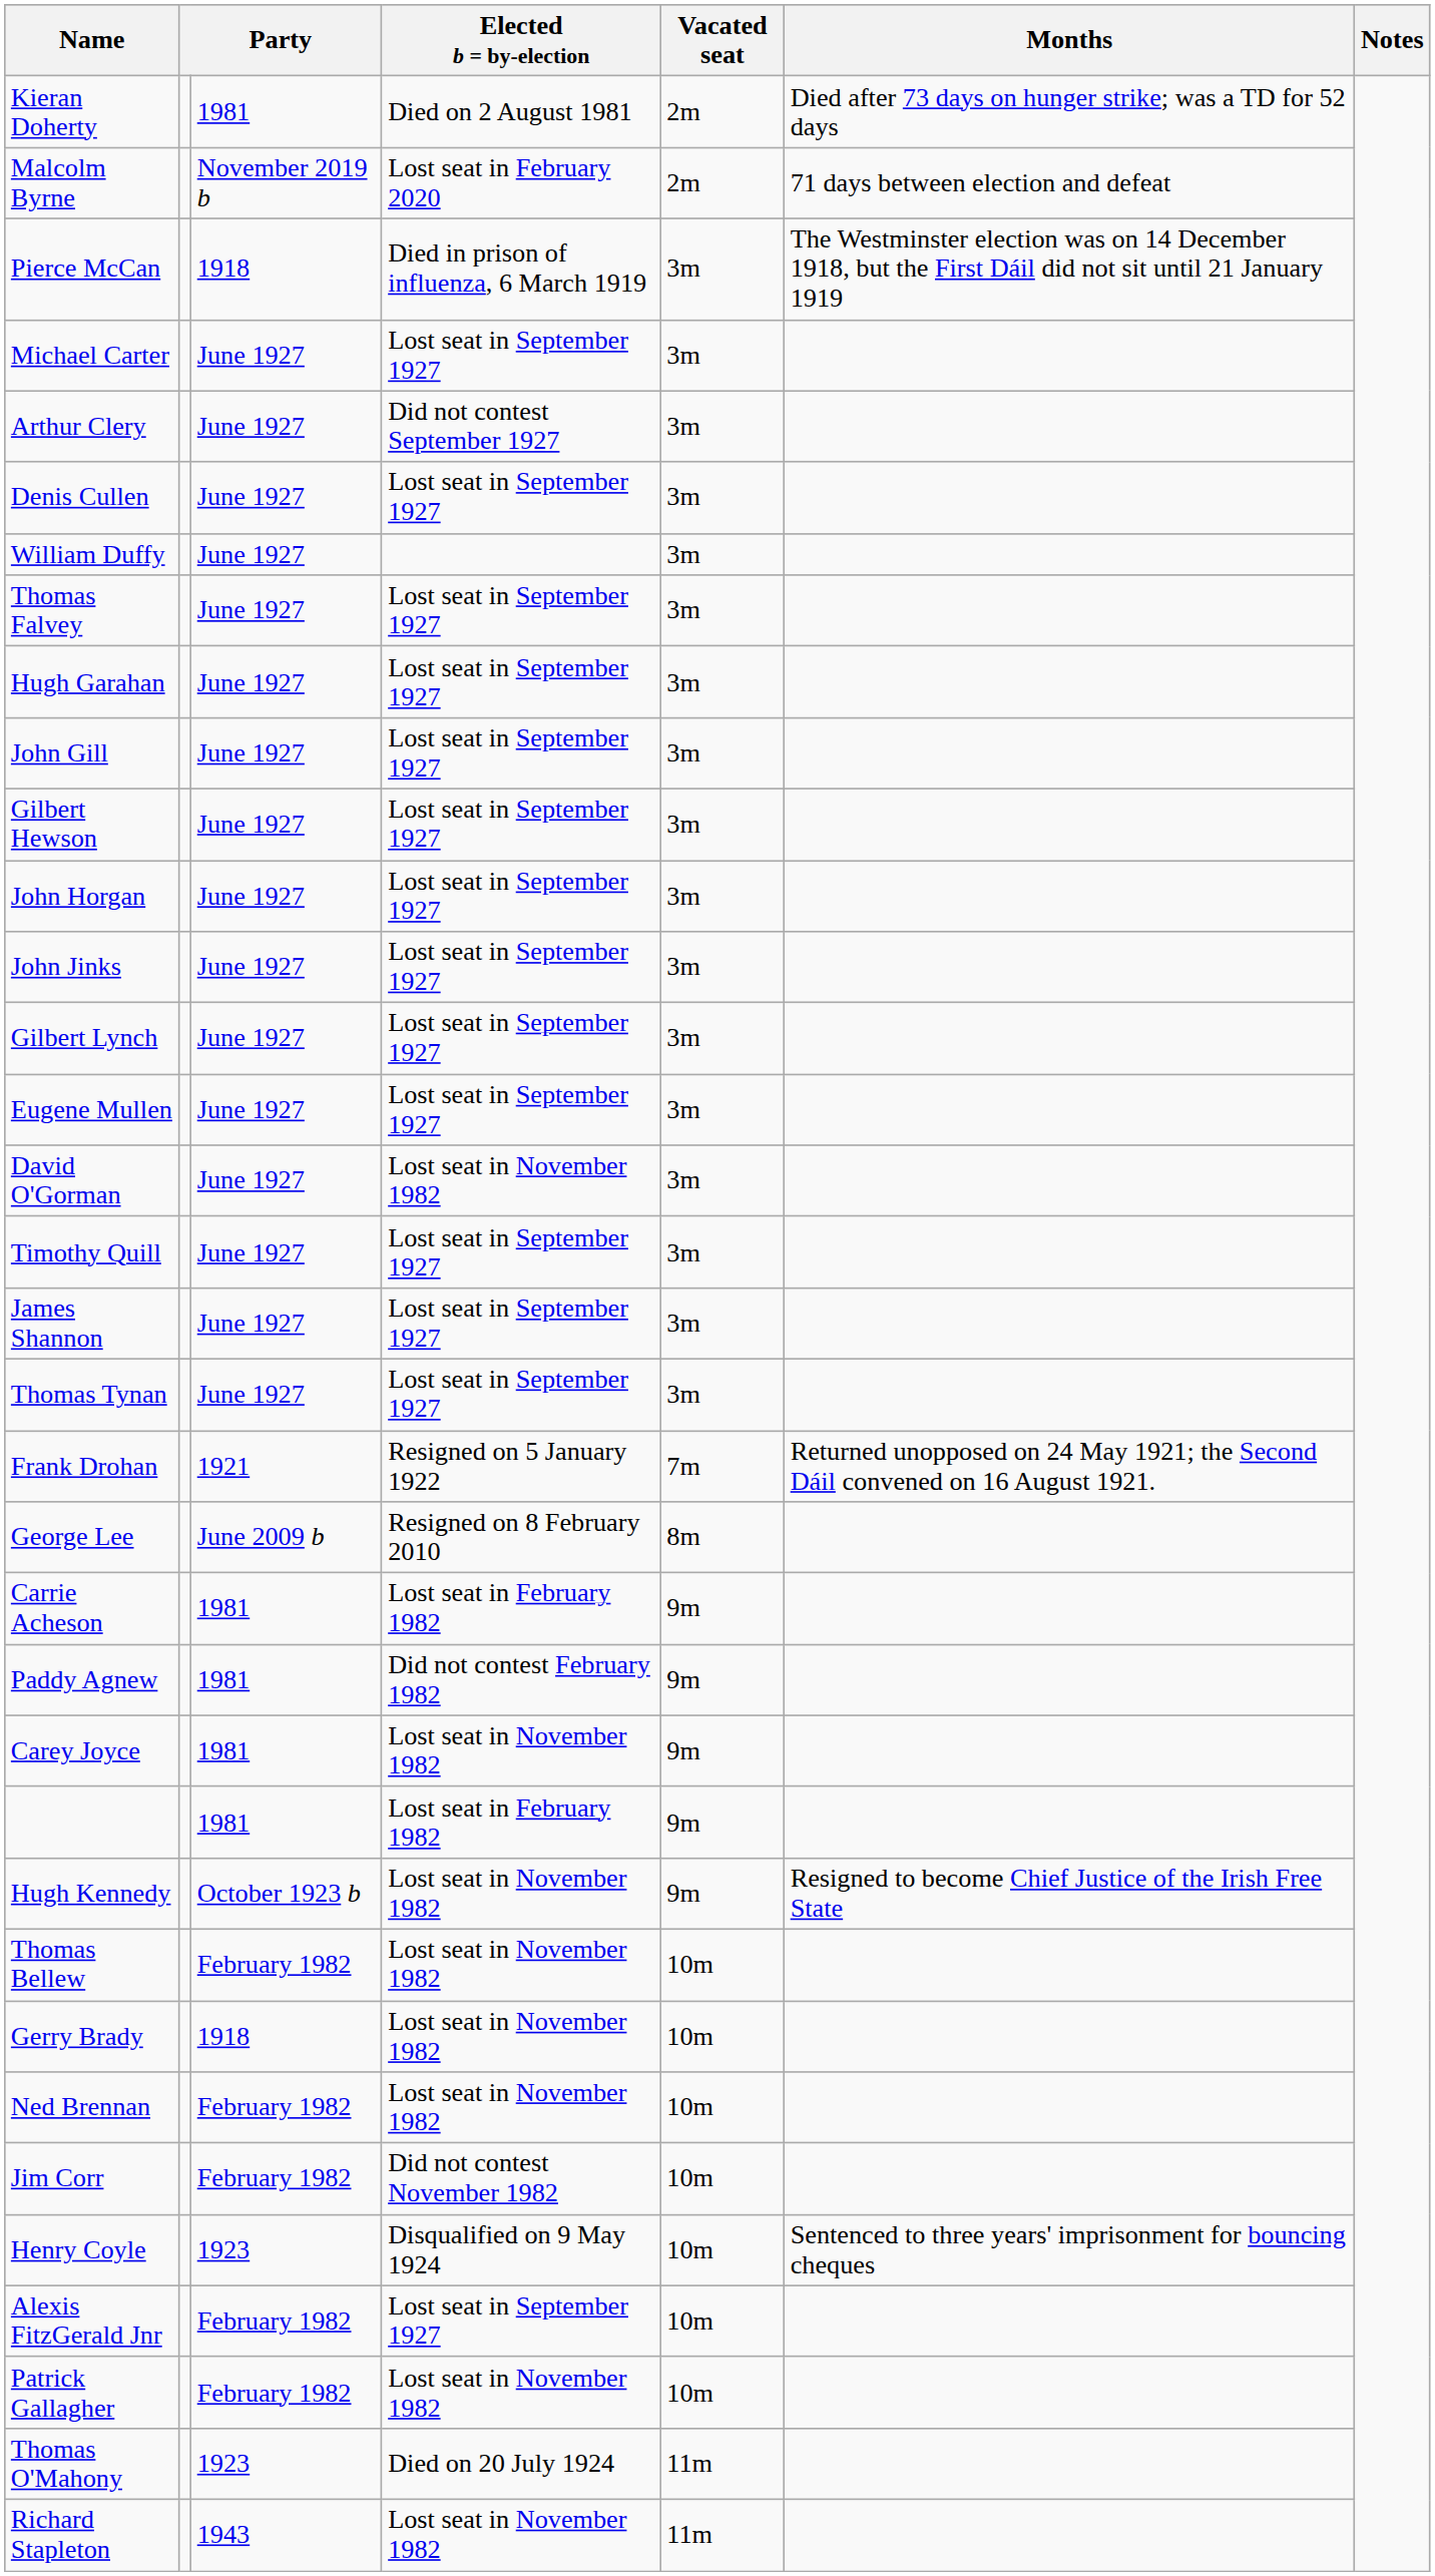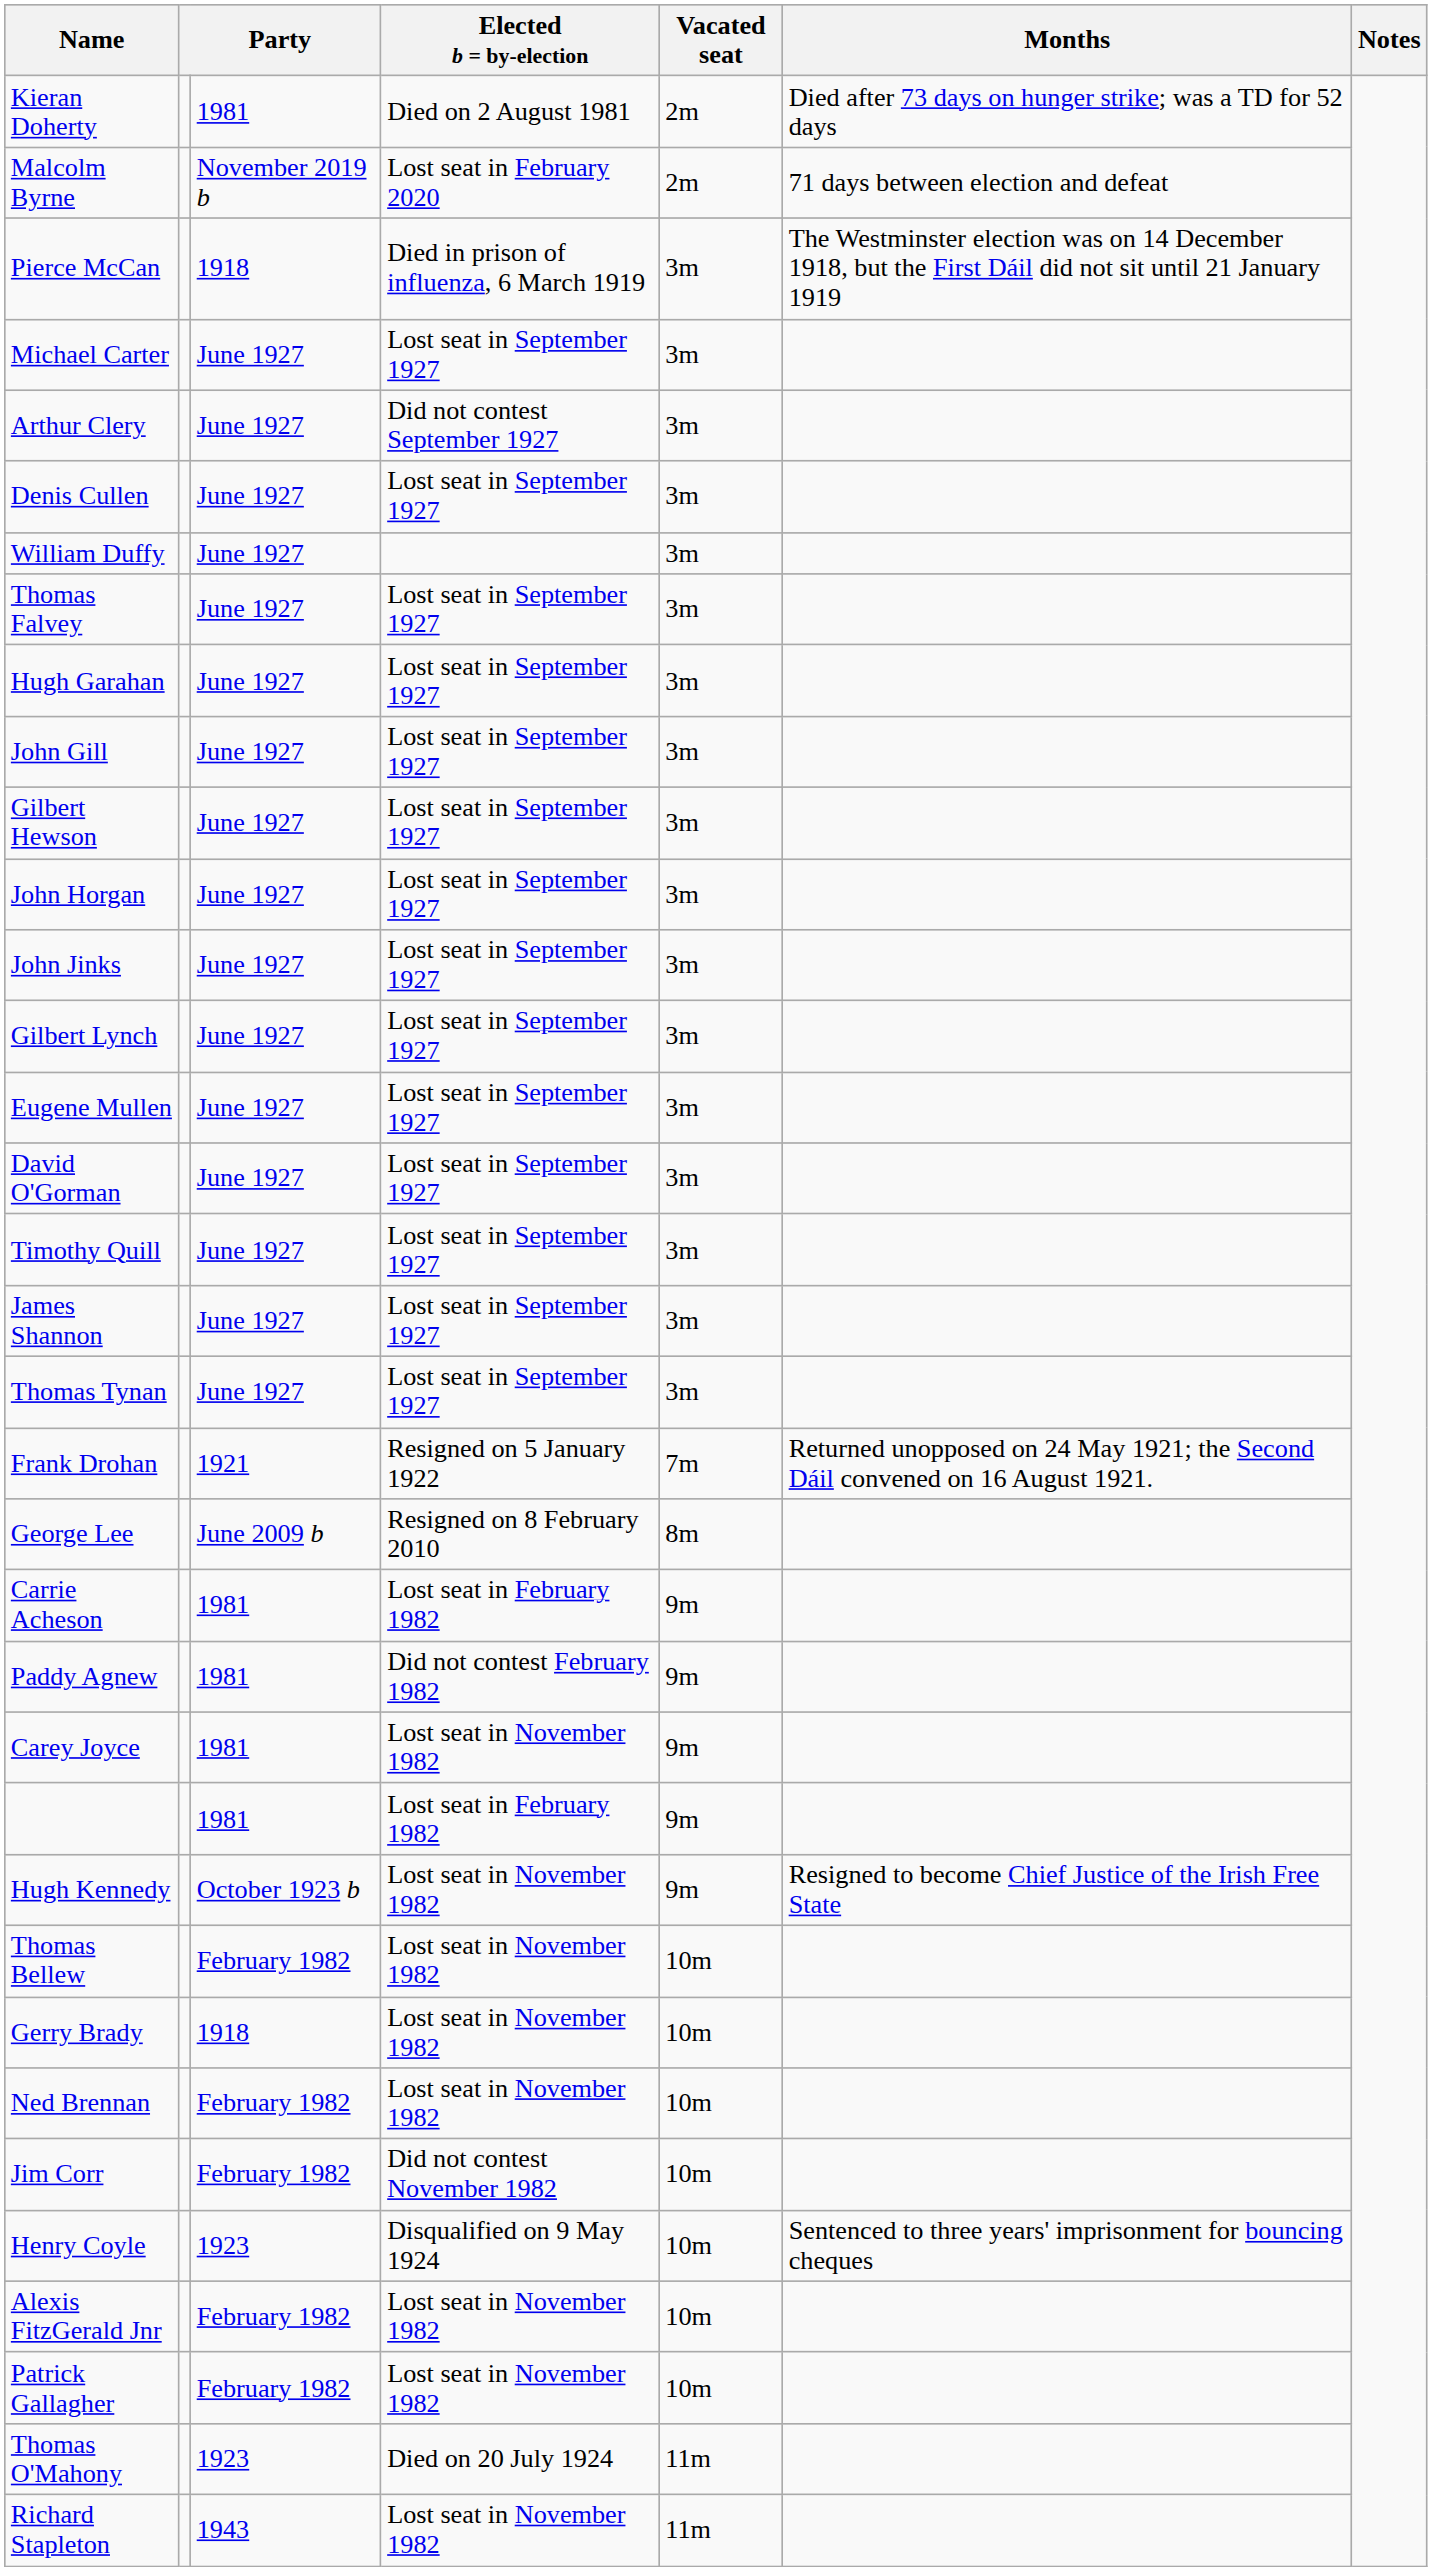 <table class="wikitable">
 <tr>
 <th>Name</th>
 <th colspan=2>Party</th>
 <th>Elected<br><small><span><em>b</em> = by-election</span></small></th>
 <th>Vacated seat</th>
 <th>Months</th>
 <th>Notes</th>
 </tr>
 <tr>
 <td><a href='#'>Kieran Doherty</a></td>
 <td></td>
 <td><a href='#'>1981</a></td>
 <td>Died on 2 August 1981</td>
 <td>2m</td>
 <td>Died after <a href='#'>73 days on hunger strike</a>; was a TD for 52 days</td>
 </tr>
 <tr>
 <td><a href='#'>Malcolm Byrne</a></td>
 <td></td>
 <td><a href='#'>November 2019</a> <em>b</em></td>
 <td>Lost seat in <a href='#'>February 2020</a></td>
 <td>2m</td>
 <td>71 days between election and defeat</td>
 </tr>
 <tr>
 <td><a href='#'>Pierce McCan</a></td>
 <td></td>
 <td><a href='#'>1918</a></td>
 <td>Died in prison of <a href='#'>influenza</a>, 6 March 1919</td>
 <td>3m</td>
 <td>The Westminster election was on 14 December 1918, but the <a href='#'>First Dáil</a> did not sit until 21 January 1919</td>
 </tr>
 <tr>
 <td><a href='#'>Michael Carter</a></td>
 <td></td>
 <td><a href='#'>June 1927</a></td>
 <td>Lost seat in <a href='#'>September 1927</a></td>
 <td>3m</td>
 <td></td>
 </tr>
 <tr>
 <td><a href='#'>Arthur Clery</a></td>
 <td></td>
 <td><a href='#'>June 1927</a></td>
 <td>Did not contest <a href='#'>September 1927</a></td>
 <td>3m</td>
 <td></td>
 </tr>
 <tr>
 <td><a href='#'>Denis Cullen</a></td>
 <td></td>
 <td><a href='#'>June 1927</a></td>
 <td>Lost seat in <a href='#'>September 1927</a></td>
 <td>3m</td>
 <td></td>
 </tr>
 <tr>
 <td><a href='#'>William Duffy</a></td>
 <td></td>
 <td><a href='#'>June 1927</a></td>
 <td></td>
 <td>3m</td>
 <td></td>
 </tr>
 <tr>
 <td><a href='#'>Thomas Falvey</a></td>
 <td></td>
 <td><a href='#'>June 1927</a></td>
 <td>Lost seat in <a href='#'>September 1927</a></td>
 <td>3m</td>
 <td></td>
 </tr>
 <tr>
 <td><a href='#'>Hugh Garahan</a></td>
 <td></td>
 <td><a href='#'>June 1927</a></td>
 <td>Lost seat in <a href='#'>September 1927</a></td>
 <td>3m</td>
 <td></td>
 </tr>
 <tr>
 <td><a href='#'>John Gill</a></td>
 <td></td>
 <td><a href='#'>June 1927</a></td>
 <td>Lost seat in <a href='#'>September 1927</a></td>
 <td>3m</td>
 <td></td>
 </tr>
 <tr>
 <td><a href='#'>Gilbert Hewson</a></td>
 <td></td>
 <td><a href='#'>June 1927</a></td>
 <td>Lost seat in <a href='#'>September 1927</a></td>
 <td>3m</td>
 <td></td>
 </tr>
 <tr>
 <td><a href='#'>John Horgan</a></td>
 <td></td>
 <td><a href='#'>June 1927</a></td>
 <td>Lost seat in <a href='#'>September 1927</a></td>
 <td>3m</td>
 <td></td>
 </tr>
 <tr>
 <td><a href='#'>John Jinks</a></td>
 <td></td>
 <td><a href='#'>June 1927</a></td>
 <td>Lost seat in <a href='#'>September 1927</a></td>
 <td>3m</td>
 <td></td>
 </tr>
 <tr>
 <td><a href='#'>Gilbert Lynch</a></td>
 <td></td>
 <td><a href='#'>June 1927</a></td>
 <td>Lost seat in <a href='#'>September 1927</a></td>
 <td>3m</td>
 <td></td>
 </tr>
 <tr>
 <td><a href='#'>Eugene Mullen</a></td>
 <td></td>
 <td><a href='#'>June 1927</a></td>
 <td>Lost seat in <a href='#'>September 1927</a></td>
 <td>3m</td>
 <td></td>
 </tr>
 <tr>
 <td><a href='#'>David O'Gorman</a></td>
 <td></td>
 <td><a href='#'>June 1927</a></td>
-<td>Lost seat in <a href='#'>November 1982</a></td>
+<td>Lost seat in <a href='#'>September 1927</a></td>
 <td>3m</td>
 <td></td>
 </tr>
 <tr>
 <td><a href='#'>Timothy Quill</a></td>
 <td></td>
 <td><a href='#'>June 1927</a></td>
 <td>Lost seat in <a href='#'>September 1927</a></td>
 <td>3m</td>
 <td></td>
 </tr>
 <tr>
 <td><a href='#'>James Shannon</a></td>
 <td></td>
 <td><a href='#'>June 1927</a></td>
 <td>Lost seat in <a href='#'>September 1927</a></td>
 <td>3m</td>
 <td></td>
 </tr>
 <tr>
 <td><a href='#'>Thomas Tynan</a></td>
 <td></td>
 <td><a href='#'>June 1927</a></td>
 <td>Lost seat in <a href='#'>September 1927</a></td>
 <td>3m</td>
 <td></td>
 </tr>
 <tr>
 <td><a href='#'>Frank Drohan</a></td>
 <td></td>
 <td><a href='#'>1921</a></td>
 <td>Resigned on 5 January 1922</td>
 <td>7m</td>
 <td>Returned unopposed on 24 May 1921; the <a href='#'>Second Dáil</a> convened on 16 August 1921.</td>
 </tr>
 <tr>
 <td><a href='#'>George Lee</a></td>
 <td></td>
 <td><a href='#'>June 2009</a> <em>b</em></td>
 <td>Resigned on 8 February 2010</td>
 <td>8m</td>
 <td></td>
 </tr>
 <tr>
 <td><a href='#'>Carrie Acheson</a></td>
 <td></td>
 <td><a href='#'>1981</a></td>
 <td>Lost seat in <a href='#'>February 1982</a></td>
 <td>9m</td>
 <td></td>
 </tr>
 <tr>
 <td><a href='#'>Paddy Agnew</a></td>
 <td></td>
 <td><a href='#'>1981</a></td>
 <td>Did not contest <a href='#'>February 1982</a></td>
 <td>9m</td>
 <td></td>
 </tr>
 <tr>
 <td><a href='#'>Carey Joyce</a></td>
 <td></td>
 <td><a href='#'>1981</a></td>
 <td>Lost seat in <a href='#'>November 1982</a></td>
 <td>9m</td>
 <td></td>
 </tr>
 <tr>
 <td></td>
 <td></td>
 <td><a href='#'>1981</a></td>
 <td>Lost seat in <a href='#'>February 1982</a></td>
 <td>9m</td>
 <td></td>
 </tr>
 <tr>
 <td><a href='#'>Hugh Kennedy</a></td>
 <td></td>
 <td><a href='#'>October 1923</a> <em>b</em></td>
 <td>Lost seat in <a href='#'>November 1982</a></td>
 <td>9m</td>
 <td>Resigned to become <a href='#'>Chief Justice of the Irish Free State</a></td>
 </tr>
 <tr>
 <td><a href='#'>Thomas Bellew</a></td>
 <td></td>
 <td><a href='#'>February 1982</a></td>
 <td>Lost seat in <a href='#'>November 1982</a></td>
 <td>10m</td>
 <td></td>
 </tr>
 <tr>
 <td><a href='#'>Gerry Brady</a></td>
 <td></td>
 <td><a href='#'>1918</a></td>
 <td>Lost seat in <a href='#'>November 1982</a></td>
 <td>10m</td>
 <td></td>
 </tr>
 <tr>
 <td><a href='#'>Ned Brennan</a></td>
 <td></td>
 <td><a href='#'>February 1982</a></td>
 <td>Lost seat in <a href='#'>November 1982</a></td>
 <td>10m</td>
 <td></td>
 </tr>
 <tr>
 <td><a href='#'>Jim Corr</a></td>
 <td></td>
 <td><a href='#'>February 1982</a></td>
 <td>Did not contest <a href='#'>November 1982</a></td>
 <td>10m</td>
 <td></td>
 </tr>
 <tr>
 <td><a href='#'>Henry Coyle</a></td>
 <td></td>
 <td><a href='#'>1923</a></td>
 <td>Disqualified on 9 May 1924</td>
 <td>10m</td>
 <td>Sentenced to three years' imprisonment for <a href='#'>bouncing</a> cheques</td>
 </tr>
 <tr>
 <td><a href='#'>Alexis FitzGerald Jnr</a></td>
 <td></td>
 <td><a href='#'>February 1982</a></td>
-<td>Lost seat in <a href='#'>September 1927</a></td>
+<td>Lost seat in <a href='#'>November 1982</a></td>
 <td>10m</td>
 <td></td>
 </tr>
 <tr>
 <td><a href='#'>Patrick Gallagher</a></td>
 <td></td>
 <td><a href='#'>February 1982</a></td>
 <td>Lost seat in <a href='#'>November 1982</a></td>
 <td>10m</td>
 <td></td>
 </tr>
 <tr>
 <td><a href='#'>Thomas O'Mahony</a></td>
 <td></td>
 <td><a href='#'>1923</a></td>
 <td>Died on 20 July 1924</td>
 <td>11m</td>
 <td></td>
 </tr>
 <tr>
 <td><a href='#'>Richard Stapleton</a></td>
 <td></td>
 <td><a href='#'>1943</a></td>
 <td>Lost seat in <a href='#'>November 1982</a></td>
 <td>11m</td>
 <td></td>
 </tr>
 </table>
